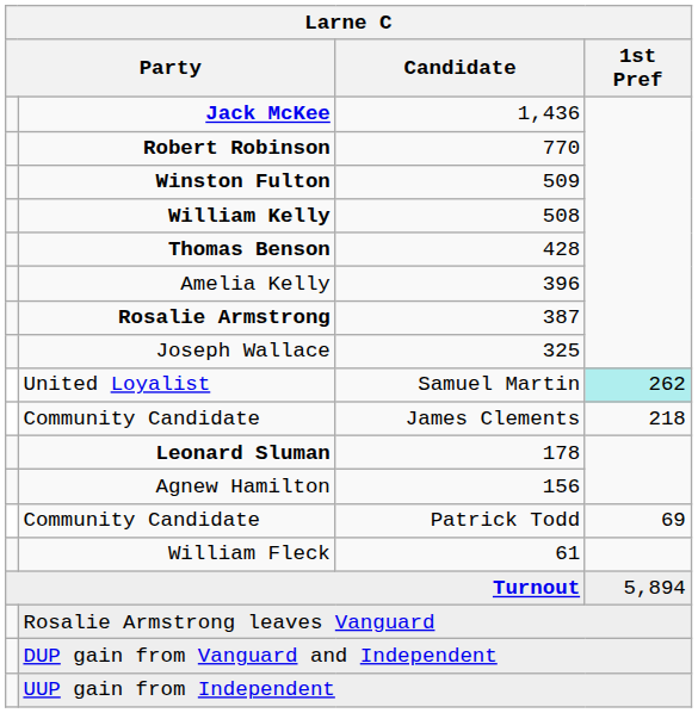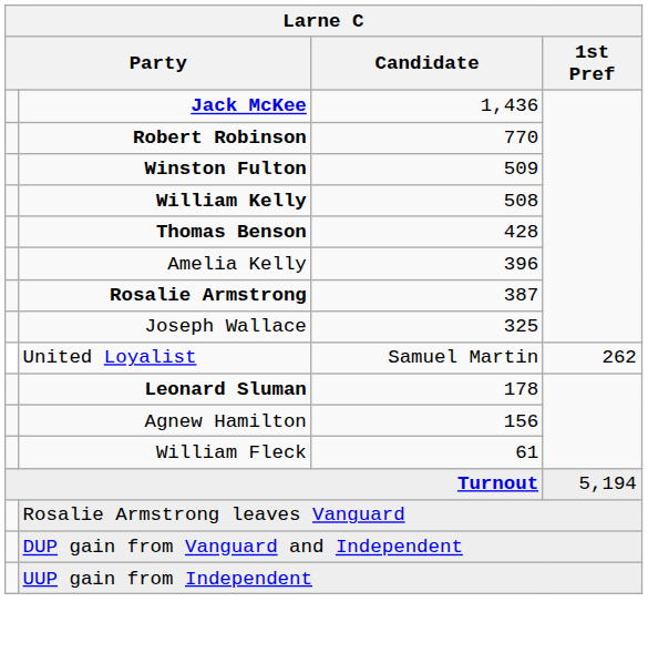 <table class="wikitable">
 <tr>
 <th colspan="4" align="center">Larne C</th>
 </tr>
 <tr>
 <th colspan="2" align="center" width=200>Party</th>
 <th width=150>Candidate</th>
 <th width=60>1st Pref</th>
 </tr>
 <tr>
 <td></td>
 <td align="right"><strong><a href='#'>Jack McKee</a></strong></td>
 <td align="right">1,436</td>
 </tr>
 <tr>
 <td></td>
 <td align="right"><strong>Robert Robinson</strong></td>
 <td align="right">770</td>
 </tr>
 <tr>
 <td></td>
 <td align="right"><strong>Winston Fulton</strong></td>
 <td align="right">509</td>
 </tr>
 <tr>
 <td></td>
 <td align="right"><strong>William Kelly</strong></td>
 <td align="right">508</td>
 </tr>
 <tr>
 <td></td>
 <td align="right"><strong>Thomas Benson</strong></td>
 <td align="right">428</td>
 </tr>
 <tr>
 <td></td>
 <td align="right">Amelia Kelly</td>
 <td align="right">396</td>
 </tr>
 <tr>
 <td></td>
 <td align="right"><strong>Rosalie Armstrong</strong></td>
 <td align="right">387</td>
 </tr>
 <tr>
 <td></td>
 <td align="right">Joseph Wallace</td>
 <td align="right">325</td>
 </tr>
 <tr>
 <td style="background-color: #FFFFFF"></td>
 <td>United <a href='#'>Loyalist</a></td>
 <td align="right">Samuel Martin</td>
-<td align="right" style="background: paleturquoise;">262</td>
-</tr>
-<tr>
-<td style="background-color: #FFFFFF"></td>
-<td>Community Candidate</td>
-<td align="right">James Clements</td>
-<td align="right">218</td>
+<td align="right">262</td>
 </tr>
 <tr>
 <td></td>
 <td align="right"><strong>Leonard Sluman</strong></td>
 <td align="right">178</td>
 </tr>
 <tr>
 <td></td>
 <td align="right">Agnew Hamilton</td>
 <td align="right">156</td>
 </tr>
 <tr>
-<td style="background-color: #FFFFFF"></td>
-<td>Community Candidate</td>
-<td align="right">Patrick Todd</td>
-<td align="right">69</td>
-</tr>
-<tr>
 <td></td>
 <td align="right">William Fleck</td>
 <td align="right">61</td>
 </tr>
 <tr bgcolor="EEEEEE">
 <td colspan=3 align="right"><strong><a href='#'>Turnout</a></strong></td>
-<td align="right">5,894</td>
+<td align="right">5,194</td>
 </tr>
 <tr>
 <td bgcolor=></td>
 <td colspan=3 bgcolor="EEEEEE">Rosalie Armstrong leaves <a href='#'>Vanguard</a></td>
 </tr>
 <tr>
 <td bgcolor=></td>
 <td colspan=3 bgcolor="EEEEEE"><a href='#'>DUP</a> gain from <a href='#'>Vanguard</a> and <a href='#'>Independent</a></td>
 </tr>
 <tr>
 <td bgcolor=></td>
 <td colspan=3 bgcolor="EEEEEE"><a href='#'>UUP</a> gain from <a href='#'>Independent</a></td>
 </tr>
 </table>
